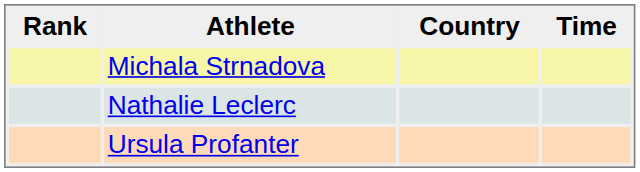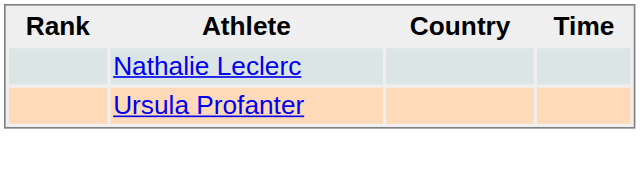 <table style="border-style:solid;border-width:1px;border-color:#808080;background-color:#EFEFEF" cellspacing="2" cellpadding="2" width="385px">
 <tr bgcolor="#EFEFEF">
 <th>Rank</th>
 <th>Athlete</th>
 <th>Country</th>
 <th>Time</th>
-</tr>
-<tr bgcolor="#F7F6A8">
-<td align=center></td>
-<td><a href='#'>Michala Strnadova</a></td>
-<td></td>
-<td align="right"></td>
 </tr>
 <tr bgcolor="#DCE5E5">
 <td align=center></td>
 <td><a href='#'>Nathalie Leclerc</a></td>
 <td></td>
 <td align="right"></td>
 </tr>
 <tr bgcolor="#FFDAB9">
 <td align=center></td>
 <td><a href='#'>Ursula Profanter</a></td>
 <td></td>
 <td align="right"></td>
 </tr>
 </table>
